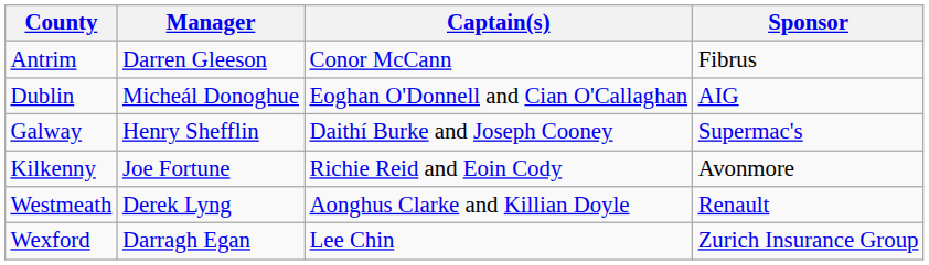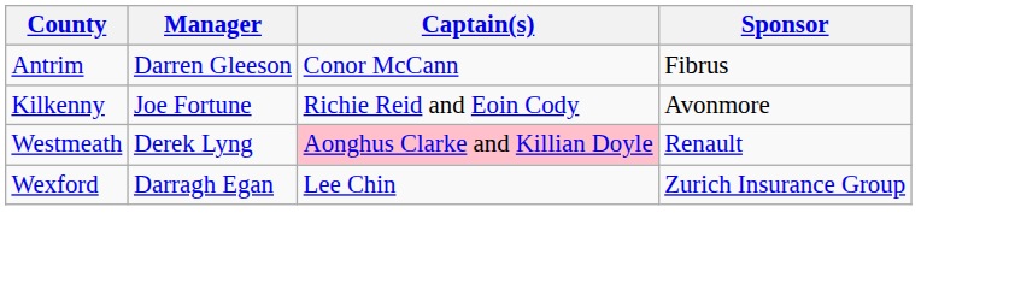 <table class="wikitable">
 <tr>
 <th><a href='#'>County</a></th>
 <th><a href='#'>Manager</a></th>
 <th><a href='#'>Captain(s)</a></th>
 <th><a href='#'>Sponsor</a></th>
 </tr>
 <tr>
 <td> <a href='#'>Antrim</a></td>
 <td><a href='#'>Darren Gleeson</a></td>
 <td><a href='#'>Conor McCann</a></td>
 <td>Fibrus</td>
 </tr>
 <tr>
-<td> <a href='#'>Dublin</a></td>
-<td><a href='#'>Micheál Donoghue</a></td>
-<td><a href='#'>Eoghan O'Donnell</a> and <a href='#'>Cian O'Callaghan</a></td>
-<td><a href='#'>AIG</a></td>
-</tr>
-<tr>
-<td> <a href='#'>Galway</a></td>
-<td><a href='#'>Henry Shefflin</a></td>
-<td><a href='#'>Daithí Burke</a> and <a href='#'>Joseph Cooney</a></td>
-<td><a href='#'>Supermac's</a></td>
-</tr>
-<tr>
 <td> <a href='#'>Kilkenny</a></td>
 <td><a href='#'>Joe Fortune</a></td>
 <td><a href='#'>Richie Reid</a> and <a href='#'>Eoin Cody</a></td>
 <td>Avonmore</td>
 </tr>
 <tr>
 <td> <a href='#'>Westmeath</a></td>
 <td><a href='#'>Derek Lyng</a></td>
-<td><a href='#'>Aonghus Clarke</a> and <a href='#'>Killian Doyle</a></td>
+<td style="background: pink;"><a href='#'>Aonghus Clarke</a> and <a href='#'>Killian Doyle</a></td>
 <td><a href='#'>Renault</a></td>
 </tr>
 <tr>
 <td> <a href='#'>Wexford</a></td>
 <td><a href='#'>Darragh Egan</a></td>
 <td><a href='#'>Lee Chin</a></td>
 <td><a href='#'>Zurich Insurance Group</a></td>
 </tr>
 </table>
